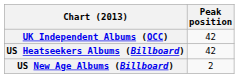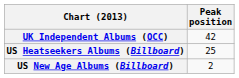 <table class="wikitable sortable plainrowheaders" style="text-align:center">
 <tr>
 <th scope="col">Chart (2013)</th>
 <th scope="col">Peak<br>position</th>
 </tr>
 <tr>
 <th scope="row"><a href='#'>UK Independent Albums</a> (<a href='#'>OCC</a>)</th>
 <td>42</td>
 </tr>
 <tr>
 <th scope="row">US <a href='#'>Heatseekers Albums</a> (<em><a href='#'>Billboard</a></em>)</th>
-<td>42</td>
+<td>25</td>
 </tr>
 <tr>
 <th scope="row">US <a href='#'>New Age Albums</a> (<em><a href='#'>Billboard</a></em>)</th>
 <td>2</td>
 </tr>
 </table>
